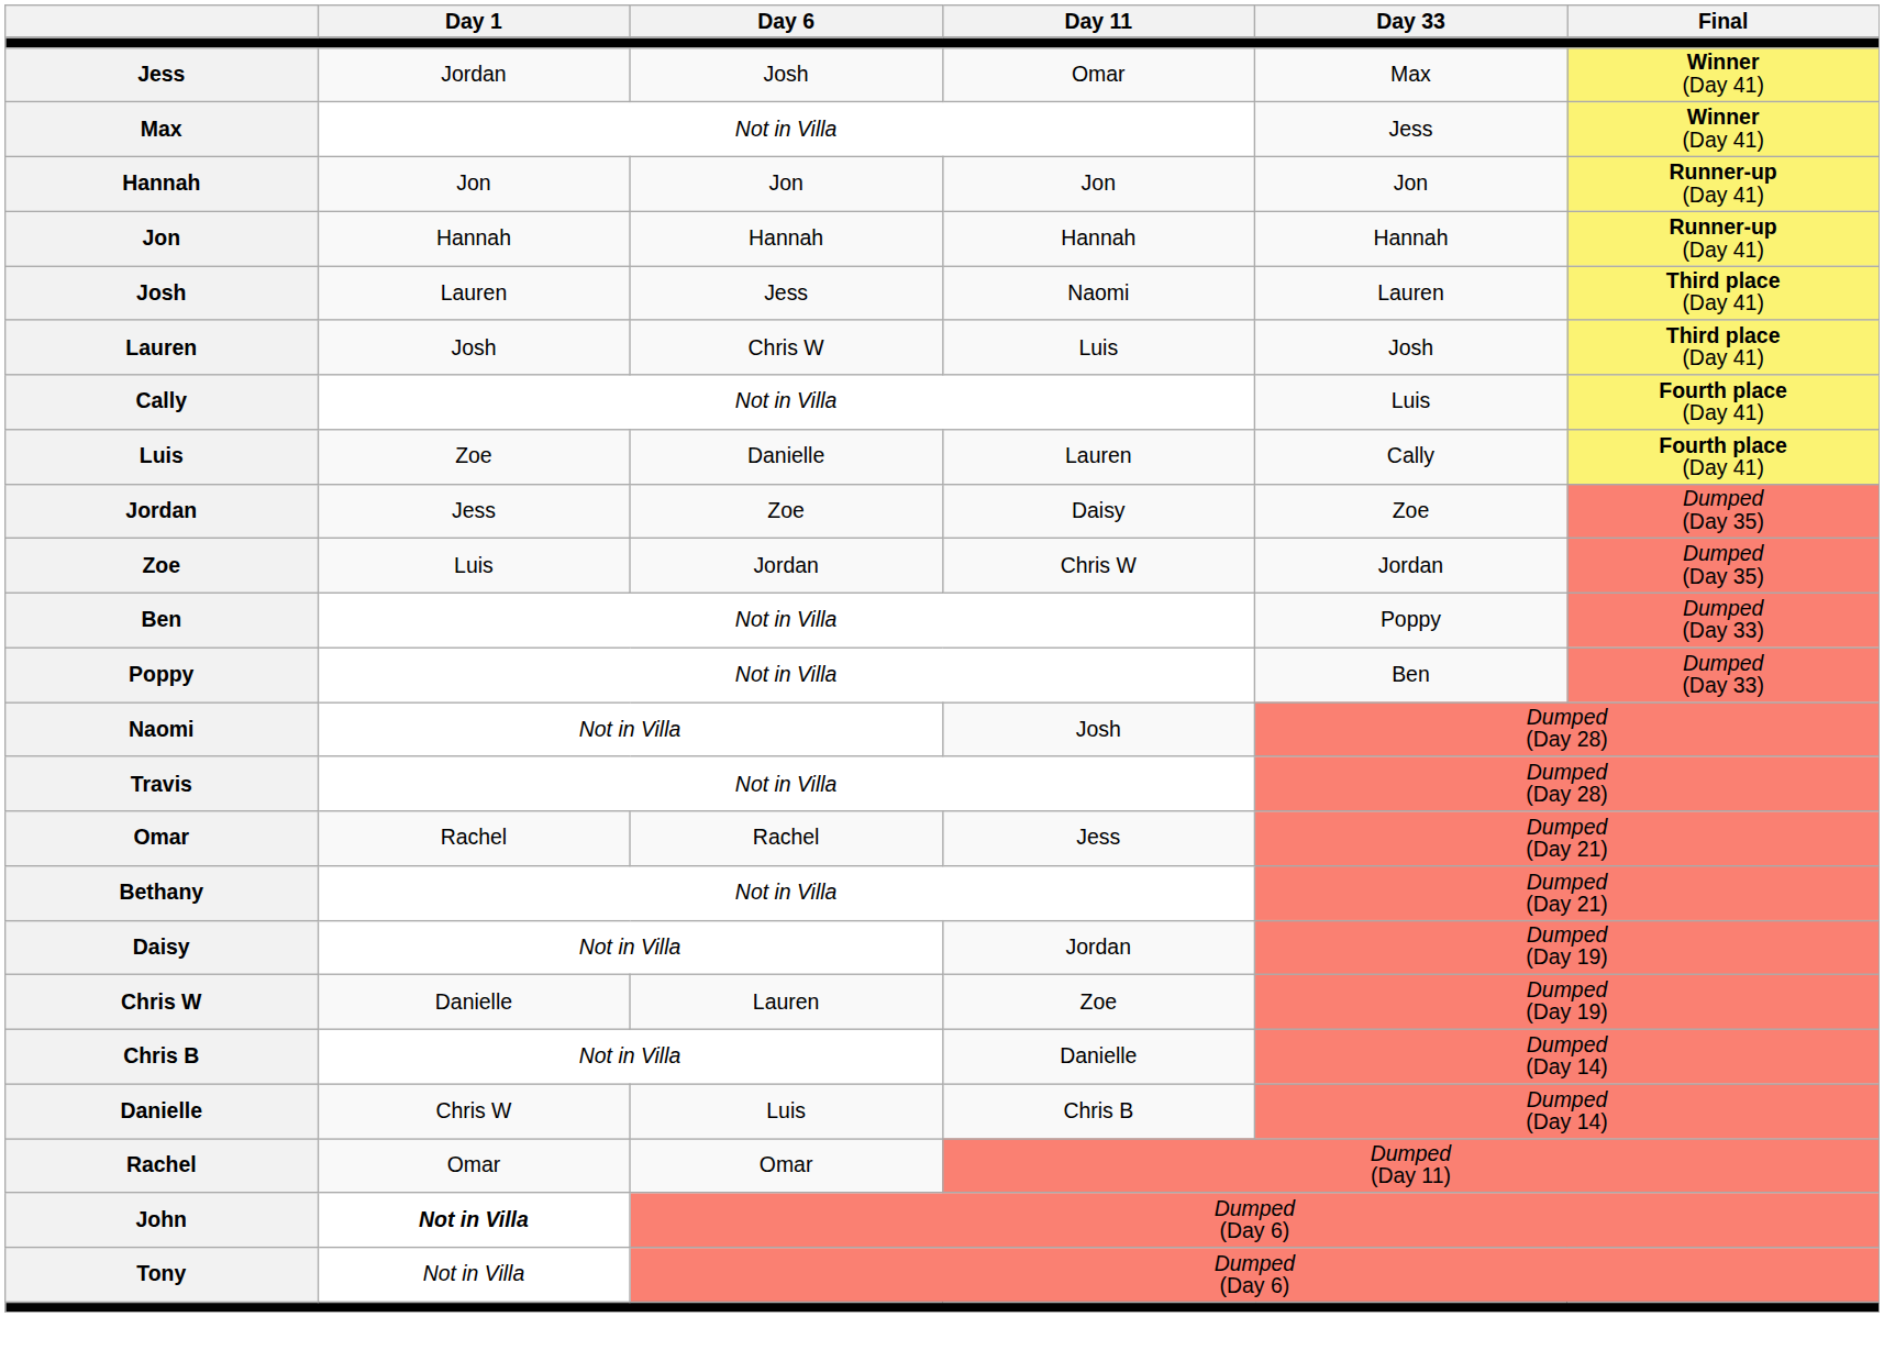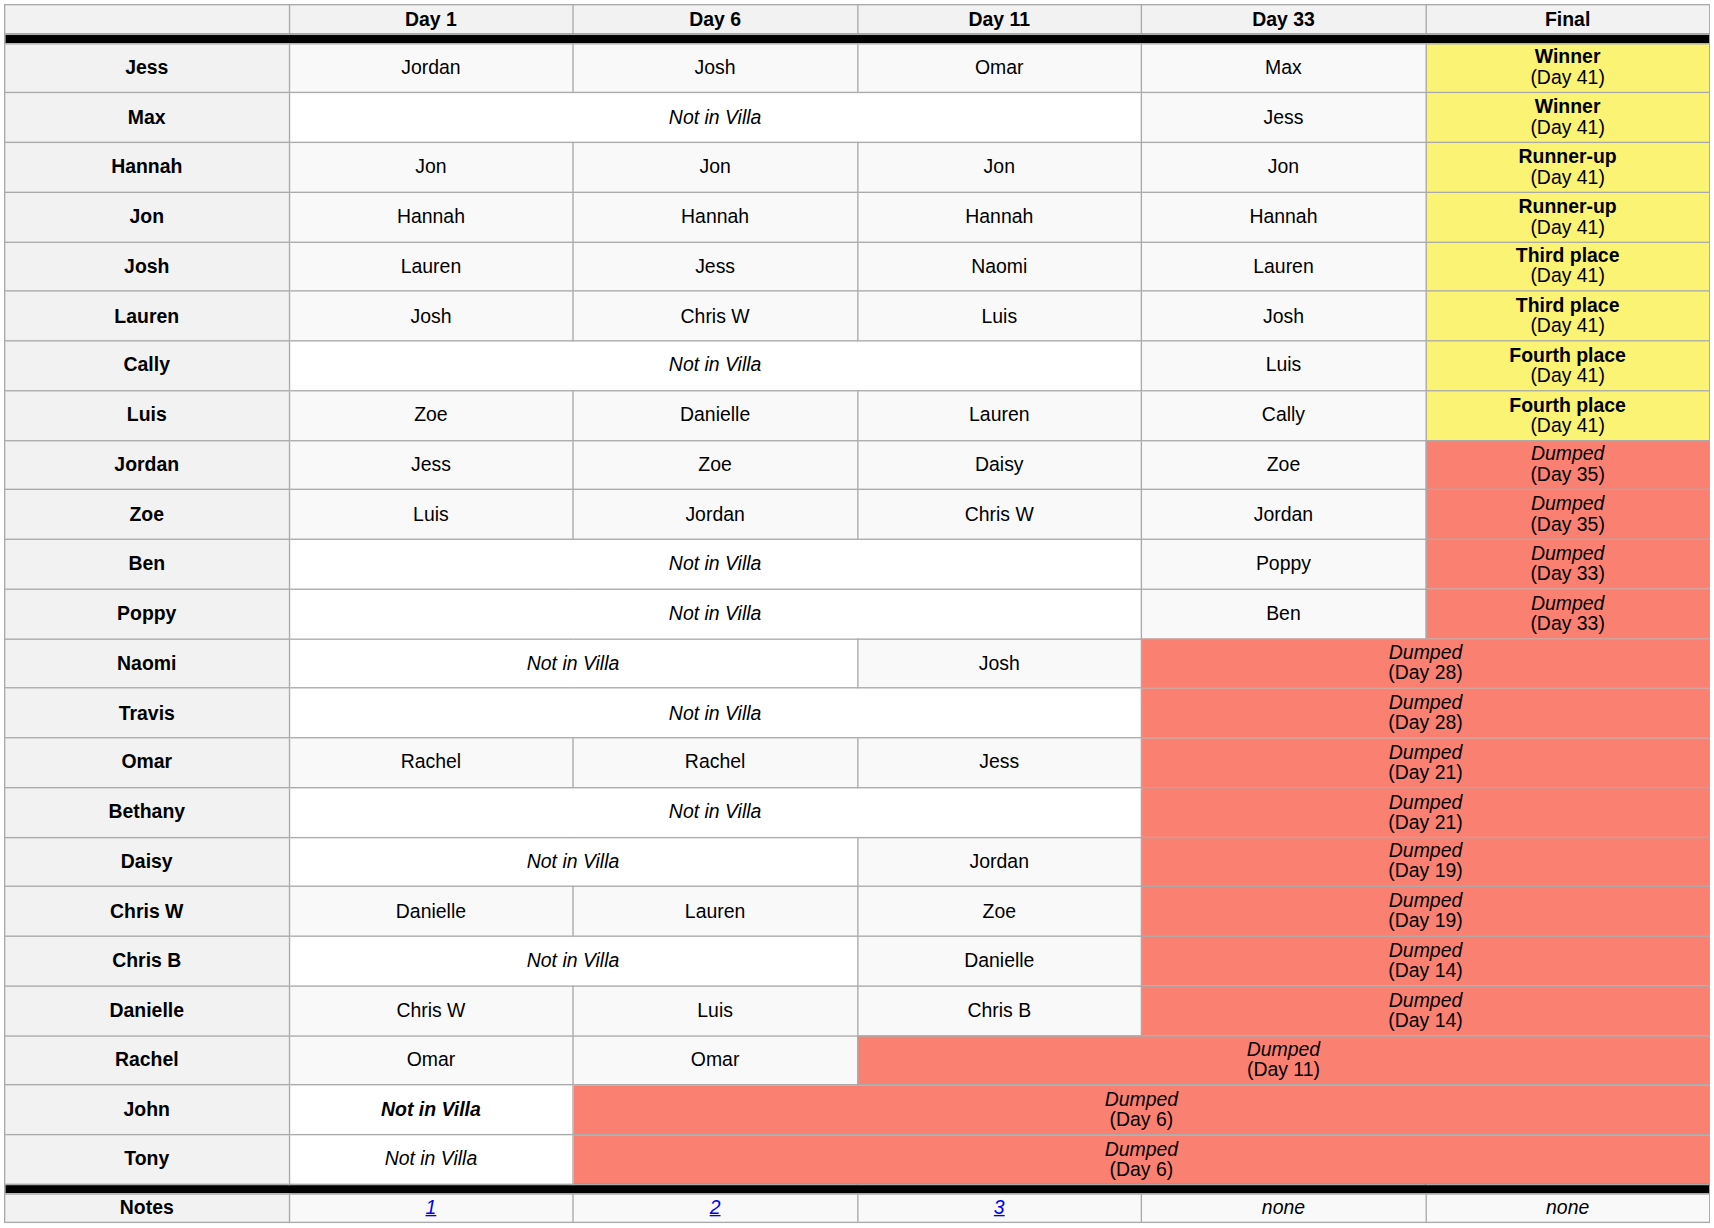 <table class="wikitable nowrap" style="text-align:center; font-size:90%; line-height:15px; width:100%">
 <tr>
 <th style="width:13%"></th>
 <th style="width:13%">Day 1</th>
 <th style="width:13%">Day 6</th>
 <th style="width:13%">Day 11</th>
 <th style="width:13%">Day 33</th>
 <th style="width:13%">Final</th>
 </tr>
 <tr>
 <th style="background:#000" colspan="6"></th>
 </tr>
 <tr>
 <th>Jess</th>
 <td>Jordan</td>
 <td>Josh</td>
 <td>Omar</td>
 <td>Max</td>
 <td style="background:#FBF373"><strong>Winner</strong><br> (Day 41)</td>
 </tr>
 <tr>
 <th>Max</th>
 <td colspan="3" style="background:#fff;"><em>Not in Villa</em></td>
 <td>Jess</td>
 <td style="background:#FBF373"><strong>Winner</strong><br> (Day 41)</td>
 </tr>
 <tr>
 <th>Hannah</th>
 <td>Jon</td>
 <td>Jon</td>
 <td>Jon</td>
 <td>Jon</td>
 <td style="background:#FBF373"><strong>Runner-up</strong><br> (Day 41)</td>
 </tr>
 <tr>
 <th>Jon</th>
 <td>Hannah</td>
 <td>Hannah</td>
 <td>Hannah</td>
 <td>Hannah</td>
 <td style="background:#FBF373"><strong>Runner-up</strong><br> (Day 41)</td>
 </tr>
 <tr>
 <th>Josh</th>
 <td>Lauren</td>
 <td>Jess</td>
 <td>Naomi</td>
 <td>Lauren</td>
 <td style="background:#FBF373"><strong>Third place</strong><br> (Day 41)</td>
 </tr>
 <tr>
 <th>Lauren</th>
 <td>Josh</td>
 <td>Chris W</td>
 <td>Luis</td>
 <td>Josh</td>
 <td style="background:#FBF373"><strong>Third place</strong><br> (Day 41)</td>
 </tr>
 <tr>
 <th>Cally</th>
 <td colspan="3" style="background:#fff;"><em>Not in Villa</em></td>
 <td>Luis</td>
 <td style="background:#FBF373"><strong>Fourth place</strong><br> (Day 41)</td>
 </tr>
 <tr>
 <th>Luis</th>
 <td>Zoe</td>
 <td>Danielle</td>
 <td>Lauren</td>
 <td>Cally</td>
 <td style="background:#FBF373"><strong>Fourth place</strong><br> (Day 41)</td>
 </tr>
 <tr>
 <th>Jordan</th>
 <td>Jess</td>
 <td>Zoe</td>
 <td>Daisy</td>
 <td>Zoe</td>
 <td style="background:#FA8072"><em>Dumped</em><br> (Day 35)</td>
 </tr>
 <tr>
 <th>Zoe</th>
 <td>Luis</td>
 <td>Jordan</td>
 <td>Chris W</td>
 <td>Jordan</td>
 <td style="background:#FA8072"><em>Dumped</em><br> (Day 35)</td>
 </tr>
 <tr>
 <th>Ben</th>
 <td colspan="3" style="background:#fff;"><em>Not in Villa</em></td>
 <td>Poppy</td>
 <td style="background:#FA8072"><em>Dumped</em><br> (Day 33)</td>
 </tr>
 <tr>
 <th>Poppy</th>
 <td colspan="3" style="background:#fff;"><em>Not in Villa</em></td>
 <td>Ben</td>
 <td style="background:#FA8072"><em>Dumped</em><br> (Day 33)</td>
 </tr>
 <tr>
 <th>Naomi</th>
 <td colspan="2" style="background:#fff;"><em>Not in Villa</em></td>
 <td>Josh</td>
 <td colspan="2" style="background:#FA8072"><em>Dumped</em><br> (Day 28)</td>
 </tr>
 <tr>
 <th>Travis</th>
 <td colspan="3" style="background:#fff;"><em>Not in Villa</em></td>
 <td colspan="2" style="background:#FA8072"><em>Dumped</em><br> (Day 28)</td>
 </tr>
 <tr>
 <th>Omar</th>
 <td>Rachel</td>
 <td>Rachel</td>
 <td>Jess</td>
 <td colspan="2" style="background:#FA8072"><em>Dumped</em><br> (Day 21)</td>
 </tr>
 <tr>
 <th>Bethany</th>
 <td colspan="3" style="background:#fff;"><em>Not in Villa</em></td>
 <td colspan="2" style="background:#FA8072"><em>Dumped</em><br> (Day 21)</td>
 </tr>
 <tr>
 <th>Daisy</th>
 <td colspan="2" style="background:#fff;"><em>Not in Villa</em></td>
 <td>Jordan</td>
 <td colspan="2" style="background:#FA8072"><em>Dumped</em><br> (Day 19)</td>
 </tr>
 <tr>
 <th>Chris W</th>
 <td>Danielle</td>
 <td>Lauren</td>
 <td>Zoe</td>
 <td colspan="2" style="background:#FA8072"><em>Dumped</em><br> (Day 19)</td>
 </tr>
 <tr>
 <th>Chris B</th>
 <td colspan="2" style="background:#fff;"><em>Not in Villa</em></td>
 <td>Danielle</td>
 <td colspan="2" style="background:#FA8072"><em>Dumped</em><br> (Day 14)</td>
 </tr>
 <tr>
 <th>Danielle</th>
 <td>Chris W</td>
 <td>Luis</td>
 <td>Chris B</td>
 <td colspan="2" style="background:#FA8072"><em>Dumped</em><br> (Day 14)</td>
 </tr>
 <tr>
 <th>Rachel</th>
 <td>Omar</td>
 <td>Omar</td>
 <td colspan="3" style="background:#FA8072"><em>Dumped</em><br> (Day 11)</td>
 </tr>
 <tr>
 <th>John</th>
 <td style="background:#fff;"><strong><em>Not in Villa</em></strong></td>
 <td colspan="4" style="background:#FA8072"><em>Dumped</em><br> (Day 6)</td>
 </tr>
 <tr>
 <th>Tony</th>
 <td style="background:#fff;"><em>Not in Villa</em></td>
 <td colspan="4" style="background:#FA8072"><em>Dumped</em><br> (Day 6)</td>
 </tr>
 <tr>
 <th style="background:#000" colspan="6"></th>
 </tr>
+<tr>
+<th>Notes</th>
+<td><em><a href='#'>1</a></em></td>
+<td><em><a href='#'>2</a></em></td>
+<td><em><a href='#'>3</a></em></td>
+<td><em>none</em></td>
+<td><em>none</em></td>
+</tr>
 </table>
